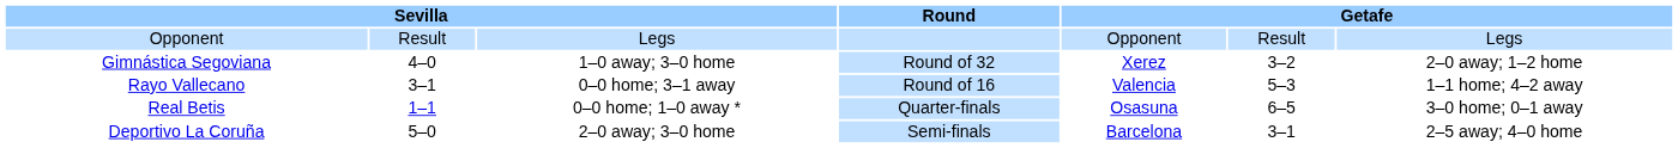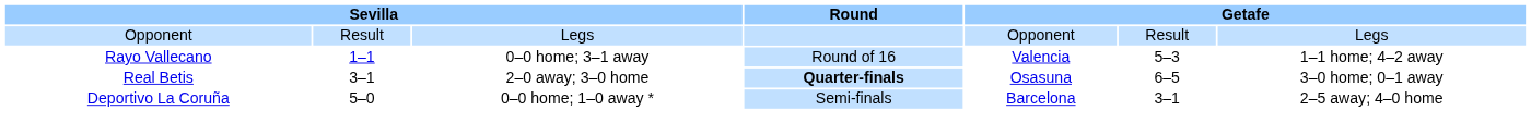 <table width="100%" style="text-align:center">
 <tr valign=top bgcolor=#99ccff>
 <th colspan=3 style="width:1*">Sevilla</th>
 <th><strong>Round</strong></th>
 <th colspan=3 style="width:1*">Getafe</th>
 </tr>
 <tr valign=top bgcolor=#c1e0ff>
 <td>Opponent</td>
 <td>Result</td>
 <td>Legs</td>
 <td bgcolor=#c1e0ff></td>
 <td>Opponent</td>
 <td>Result</td>
 <td>Legs</td>
 </tr>
 <tr>
-<td><a href='#'>Gimnástica Segoviana</a></td>
-<td>4–0</td>
-<td>1–0 away; 3–0 home</td>
-<td bgcolor="#c1e0ff">Round of 32</td>
-<td><a href='#'>Xerez</a></td>
-<td>3–2</td>
-<td>2–0 away; 1–2 home</td>
-</tr>
-<tr>
 <td><a href='#'>Rayo Vallecano</a></td>
-<td>3–1</td>
+<td><a href='#'>1–1</a></td>
 <td>0–0 home; 3–1 away</td>
 <td bgcolor="#c1e0ff">Round of 16</td>
 <td><a href='#'>Valencia</a></td>
 <td>5–3</td>
 <td>1–1 home; 4–2 away</td>
 </tr>
 <tr>
 <td><a href='#'>Real Betis</a></td>
-<td><a href='#'>1–1</a></td>
-<td>0–0 home; 1–0 away *</td>
-<td bgcolor="#c1e0ff">Quarter-finals</td>
+<td>3–1</td>
+<td>2–0 away; 3–0 home</td>
+<td bgcolor="#c1e0ff"><strong>Quarter-finals</strong></td>
 <td><a href='#'>Osasuna</a></td>
 <td>6–5</td>
 <td>3–0 home; 0–1 away</td>
 </tr>
 <tr>
 <td><a href='#'>Deportivo La Coruña</a></td>
 <td>5–0</td>
-<td>2–0 away; 3–0 home</td>
+<td>0–0 home; 1–0 away *</td>
 <td bgcolor="#c1e0ff">Semi-finals</td>
 <td><a href='#'>Barcelona</a></td>
 <td>3–1</td>
 <td>2–5 away; 4–0 home</td>
 </tr>
 </table>
